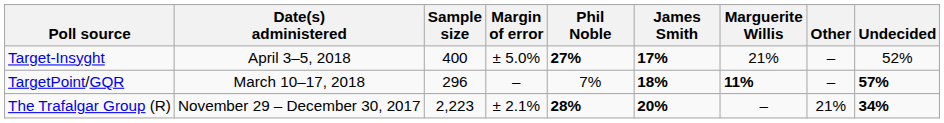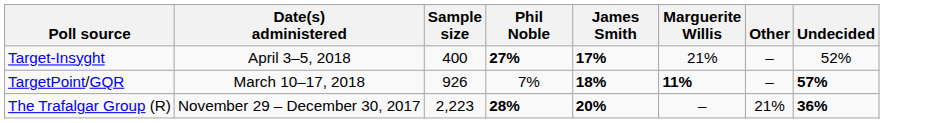 <table class="wikitable" style="font-size:90%;">
 <tr valign=bottom>
 <th>Poll source</th>
 <th>Date(s)<br>administered</th>
 <th>Sample<br>size</th>
-<th>Margin<br>of error</th>
 <th style="width:75px;">Phil<br>Noble</th>
 <th style="width:75px;">James<br>Smith</th>
 <th style="width:75px;">Marguerite<br>Willis</th>
 <th>Other</th>
 <th>Undecided</th>
 </tr>
 <tr>
 <td><a href='#'>Target-Insyght</a></td>
 <td align=center>April 3–5, 2018</td>
 <td align=center>400</td>
-<td align=center>± 5.0%</td>
 <td><strong>27%</strong></td>
 <td><strong>17%</strong></td>
 <td align=center>21%</td>
 <td align=center>–</td>
 <td align=center>52%</td>
 </tr>
 <tr>
 <td><a href='#'>TargetPoint</a>/<a href='#'>GQR</a></td>
 <td align=center>March 10–17, 2018</td>
-<td align=center>296</td>
-<td align=center>–</td>
+<td align=center>926</td>
 <td align=center>7%</td>
 <td><strong>18%</strong></td>
 <td><strong>11%</strong></td>
 <td align=center>–</td>
 <td><strong>57%</strong></td>
 </tr>
 <tr>
 <td><a href='#'>The Trafalgar Group</a> (R)</td>
 <td align=center>November 29 – December 30, 2017</td>
 <td align=center>2,223</td>
-<td align=center>± 2.1%</td>
 <td><strong>28%</strong></td>
 <td><strong>20%</strong></td>
 <td align=center>–</td>
 <td align=center>21%</td>
-<td><strong>34%</strong></td>
+<td><strong>36%</strong></td>
 </tr>
 </table>
